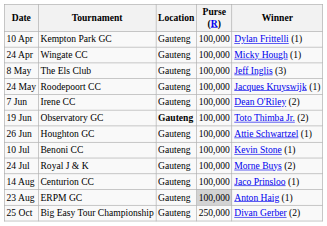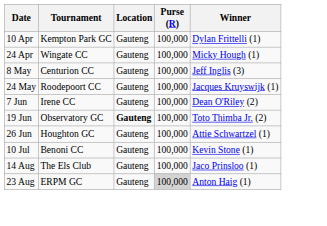 <table class="wikitable" style="font-size:95%;">
 <tr>
 <th>Date</th>
 <th>Tournament</th>
 <th>Location</th>
 <th>Purse<br>(<a href='#'>R</a>)</th>
 <th>Winner</th>
 </tr>
 <tr>
 <td>10 Apr</td>
 <td>Kempton Park GC</td>
 <td>Gauteng</td>
 <td align=right>100,000</td>
 <td> <a href='#'>Dylan Frittelli</a> (1)</td>
 </tr>
 <tr>
 <td>24 Apr</td>
 <td>Wingate CC</td>
 <td>Gauteng</td>
 <td align=right>100,000</td>
 <td> <a href='#'>Micky Hough</a> (1)</td>
 </tr>
 <tr>
 <td>8 May</td>
-<td>The Els Club</td>
+<td>Centurion CC</td>
 <td>Gauteng</td>
 <td align=right>100,000</td>
 <td> <a href='#'>Jeff Inglis</a> (3)</td>
 </tr>
 <tr>
 <td>24 May</td>
 <td>Roodepoort CC</td>
 <td>Gauteng</td>
 <td align=right>100,000</td>
 <td> <a href='#'>Jacques Kruyswijk</a> (1)</td>
 </tr>
 <tr>
 <td>7 Jun</td>
 <td>Irene CC</td>
 <td>Gauteng</td>
 <td align=right>100,000</td>
 <td> <a href='#'>Dean O'Riley</a> (2)</td>
 </tr>
 <tr>
 <td>19 Jun</td>
 <td>Observatory GC</td>
 <td><strong>Gauteng</strong></td>
 <td align=right>100,000</td>
 <td> <a href='#'>Toto Thimba Jr.</a> (2)</td>
 </tr>
 <tr>
 <td>26 Jun</td>
 <td>Houghton GC</td>
 <td>Gauteng</td>
 <td align=right>100,000</td>
 <td> <a href='#'>Attie Schwartzel</a> (1)</td>
 </tr>
 <tr>
 <td>10 Jul</td>
 <td>Benoni CC</td>
 <td>Gauteng</td>
 <td align=right>100,000</td>
 <td> <a href='#'>Kevin Stone</a> (1)</td>
 </tr>
 <tr>
-<td>24 Jul</td>
-<td>Royal J & K</td>
-<td>Gauteng</td>
-<td align=right>100,000</td>
-<td> <a href='#'>Morne Buys</a> (2)</td>
-</tr>
-<tr>
 <td>14 Aug</td>
-<td>Centurion CC</td>
+<td>The Els Club</td>
 <td>Gauteng</td>
 <td align=right>100,000</td>
 <td> <a href='#'>Jaco Prinsloo</a> (1)</td>
 </tr>
 <tr>
 <td>23 Aug</td>
 <td>ERPM GC</td>
 <td>Gauteng</td>
 <td align=right style="background: lightgrey;">100,000</td>
 <td> <a href='#'>Anton Haig</a> (1)</td>
 </tr>
-<tr>
-<td>25 Oct</td>
-<td>Big Easy Tour Championship</td>
-<td>Gauteng</td>
-<td align=right>250,000</td>
-<td> <a href='#'>Divan Gerber</a> (2)</td>
-</tr>
 </table>
